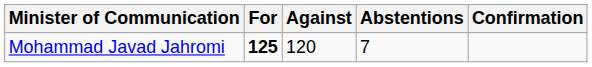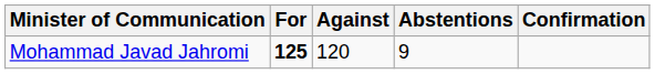 <table class="wikitable">
 <tr>
 <th>Minister of Communication</th>
 <th>For</th>
 <th>Against</th>
 <th>Abstentions</th>
 <th>Confirmation</th>
 </tr>
 <tr>
 <td><a href='#'>Mohammad Javad Jahromi</a></td>
 <td><strong>125</strong></td>
 <td>120</td>
-<td>7</td>
+<td>9</td>
 <td></td>
 </tr>
 </table>
